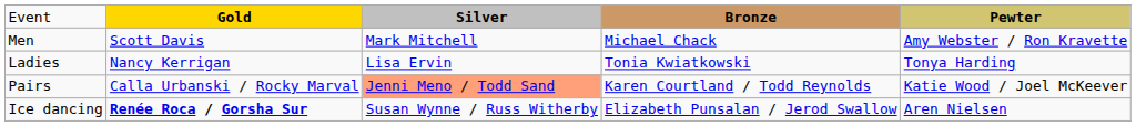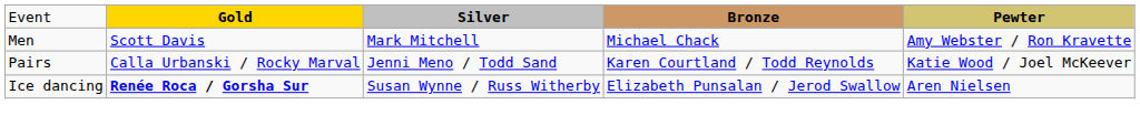 <table class="wikitable">
 <tr>
 <td>Event</td>
 <td align="center" bgcolor="gold"><strong>Gold</strong></td>
 <td align="center" bgcolor="silver"><strong>Silver</strong></td>
 <td align="center" bgcolor="#cc9966"><strong>Bronze</strong></td>
 <td align="center" bgcolor="#d1c571"><strong>Pewter</strong></td>
 </tr>
 <tr>
 <td>Men</td>
 <td><a href='#'>Scott Davis</a></td>
 <td><a href='#'>Mark Mitchell</a></td>
 <td><a href='#'>Michael Chack</a></td>
 <td><a href='#'>Amy Webster</a> / <a href='#'>Ron Kravette</a></td>
 </tr>
 <tr>
-<td>Ladies</td>
-<td><a href='#'>Nancy Kerrigan</a></td>
-<td><a href='#'>Lisa Ervin</a></td>
-<td><a href='#'>Tonia Kwiatkowski</a></td>
-<td><a href='#'>Tonya Harding</a></td>
-</tr>
-<tr>
 <td>Pairs</td>
 <td><a href='#'>Calla Urbanski</a> / <a href='#'>Rocky Marval</a></td>
-<td style="background: lightsalmon;"><a href='#'>Jenni Meno</a> / <a href='#'>Todd Sand</a></td>
+<td><a href='#'>Jenni Meno</a> / <a href='#'>Todd Sand</a></td>
 <td><a href='#'>Karen Courtland</a> / <a href='#'>Todd Reynolds</a></td>
 <td><a href='#'>Katie Wood</a> / Joel McKeever</td>
 </tr>
 <tr>
 <td>Ice dancing</td>
 <td><strong><a href='#'>Renée Roca</a> / <a href='#'>Gorsha Sur</a></strong></td>
 <td><a href='#'>Susan Wynne</a> / <a href='#'>Russ Witherby</a></td>
 <td><a href='#'>Elizabeth Punsalan</a> / <a href='#'>Jerod Swallow</a></td>
 <td><a href='#'>Aren Nielsen</a></td>
 </tr>
 </table>
